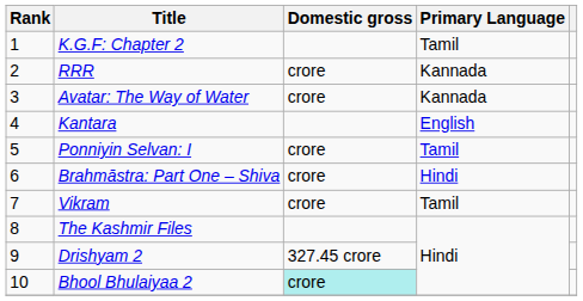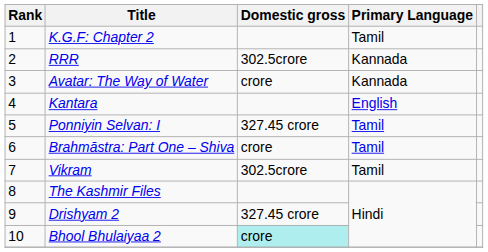 <table class="wikitable sortable" style="margin:auto; margin:auto;">
 <tr>
 <th>Rank</th>
 <th>Title</th>
 <th>Domestic gross</th>
 <th>Primary Language</th>
 <th></th>
 </tr>
 <tr>
 <td>1</td>
 <td><em><a href='#'>K.G.F: Chapter 2</a></em></td>
 <td></td>
 <td>Tamil</td>
 <td></td>
 </tr>
 <tr>
 <td>2</td>
 <td><em><a href='#'>RRR</a></em></td>
-<td> crore</td>
+<td>302.5crore</td>
 <td>Kannada</td>
 <td></td>
 </tr>
 <tr>
 <td>3</td>
 <td><em><a href='#'>Avatar: The Way of Water</a></em></td>
 <td> crore</td>
 <td>Kannada</td>
 <td></td>
 </tr>
 <tr>
 <td>4</td>
 <td><em><a href='#'>Kantara</a></em></td>
 <td></td>
 <td><a href='#'>English</a></td>
 <td></td>
 </tr>
 <tr>
 <td>5</td>
 <td><em><a href='#'>Ponniyin Selvan: I</a></em></td>
-<td> crore</td>
+<td>327.45 crore </td>
 <td><a href='#'>Tamil</a></td>
 <td></td>
 </tr>
 <tr>
 <td>6</td>
 <td><em><a href='#'>Brahmāstra: Part One – Shiva</a></em></td>
 <td> crore</td>
-<td><a href='#'>Hindi</a></td>
+<td><a href='#'>Tamil</a></td>
 <td></td>
 </tr>
 <tr>
 <td>7</td>
 <td><em><a href='#'>Vikram</a></em></td>
-<td> crore</td>
+<td>302.5crore</td>
 <td>Tamil</td>
 <td></td>
 </tr>
 <tr>
 <td>8</td>
 <td><em><a href='#'>The Kashmir Files</a></em></td>
 <td></td>
 <td rowspan="3">Hindi</td>
 <td></td>
 </tr>
 <tr>
 <td>9</td>
 <td><em><a href='#'>Drishyam 2</a></em></td>
 <td>327.45 crore </td>
 <td></td>
 </tr>
 <tr>
 <td>10</td>
 <td><em><a href='#'>Bhool Bhulaiyaa 2</a></em></td>
 <td style="background: paleturquoise;"> crore</td>
 <td></td>
 </tr>
 <tr>
 </tr>
 </table>
